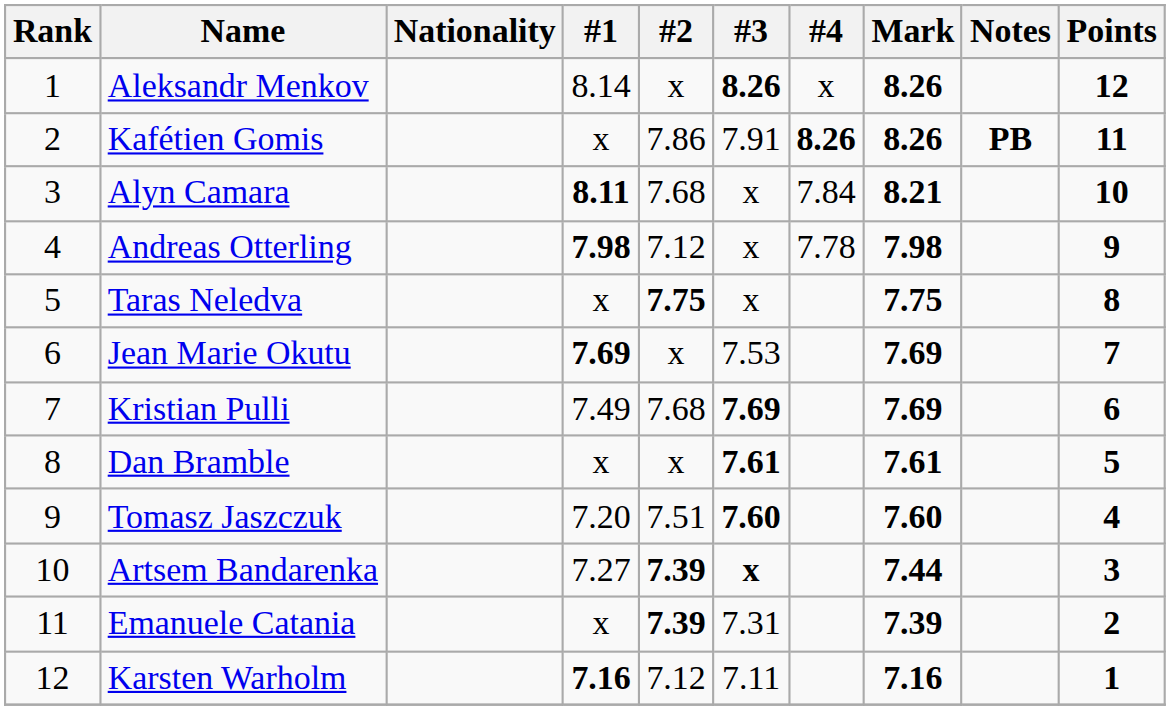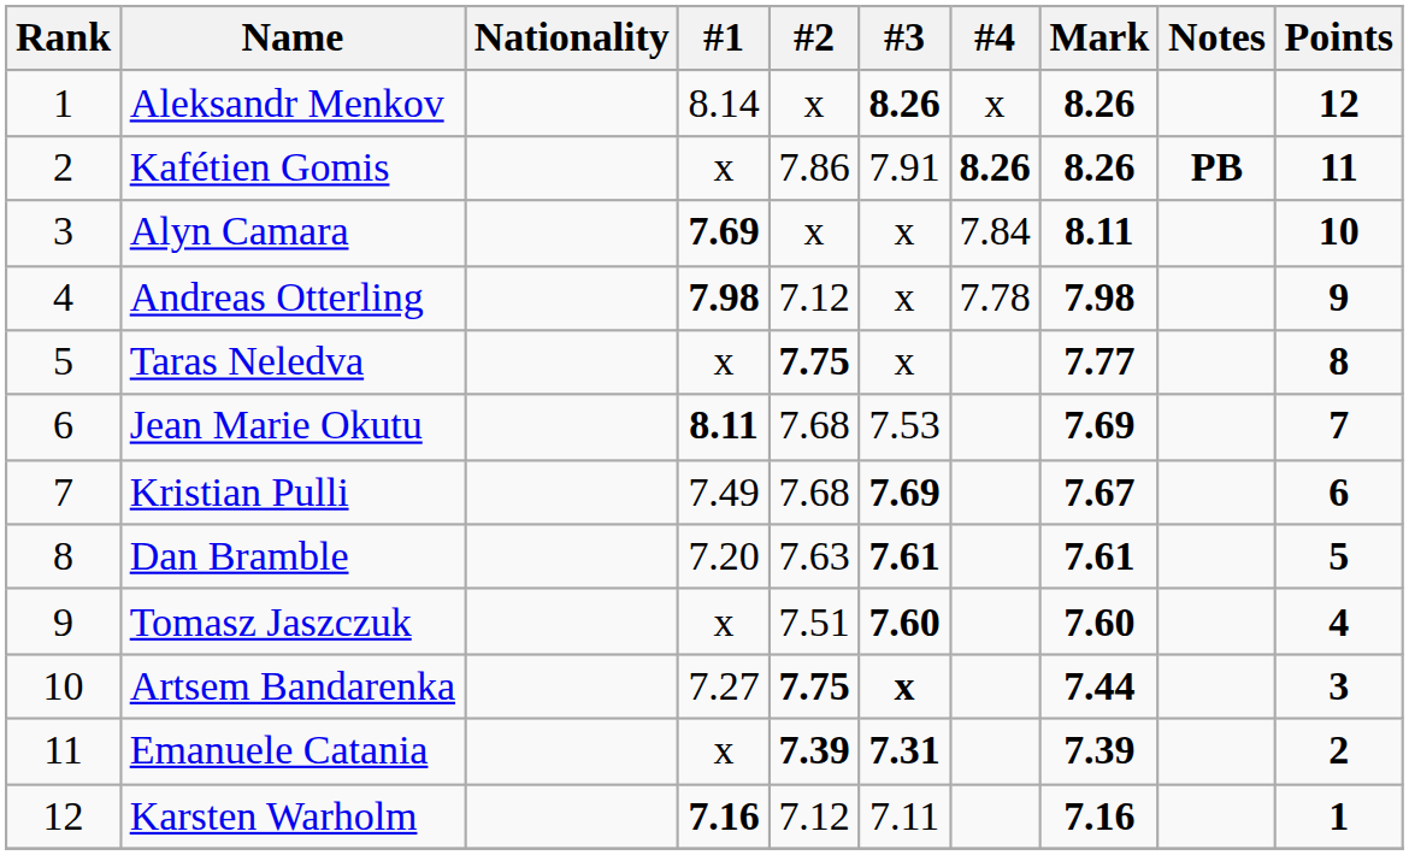 <table class="wikitable sortable" style="text-align:center">
 <tr>
 <th>Rank</th>
 <th>Name</th>
 <th>Nationality</th>
 <th>#1</th>
 <th>#2</th>
 <th>#3</th>
 <th>#4</th>
 <th>Mark</th>
 <th>Notes</th>
 <th>Points</th>
 </tr>
 <tr>
 <td>1</td>
 <td align=left><a href='#'>Aleksandr Menkov</a></td>
 <td align=left></td>
 <td>8.14</td>
 <td>x</td>
 <td><strong>8.26</strong></td>
 <td>x</td>
 <td><strong>8.26</strong></td>
 <td></td>
 <td><strong>12</strong></td>
 </tr>
 <tr>
 <td>2</td>
 <td align=left><a href='#'>Kafétien Gomis</a></td>
 <td align=left></td>
 <td>x</td>
 <td>7.86</td>
 <td>7.91</td>
 <td><strong>8.26</strong></td>
 <td><strong>8.26</strong></td>
 <td><strong>PB </strong></td>
 <td><strong>11</strong></td>
 </tr>
 <tr>
 <td>3</td>
 <td align=left><a href='#'>Alyn Camara</a></td>
 <td align=left></td>
-<td><strong>8.11</strong></td>
-<td>7.68</td>
+<td><strong>7.69</strong></td>
+<td>x</td>
 <td>x</td>
 <td>7.84</td>
-<td><strong>8.21</strong></td>
+<td><strong>8.11</strong></td>
 <td></td>
 <td><strong>10</strong></td>
 </tr>
 <tr>
 <td>4</td>
 <td align=left><a href='#'>Andreas Otterling</a></td>
 <td align=left></td>
 <td><strong>7.98</strong></td>
 <td>7.12</td>
 <td>x</td>
 <td>7.78</td>
 <td><strong>7.98</strong></td>
 <td></td>
 <td><strong>9</strong></td>
 </tr>
 <tr>
 <td>5</td>
 <td align=left><a href='#'>Taras Neledva</a></td>
 <td align=left></td>
 <td>x</td>
 <td><strong>7.75</strong></td>
 <td>x</td>
 <td></td>
-<td><strong>7.75</strong></td>
+<td><strong>7.77</strong></td>
 <td></td>
 <td><strong>8</strong></td>
 </tr>
 <tr>
 <td>6</td>
 <td align=left><a href='#'>Jean Marie Okutu</a></td>
 <td align=left></td>
-<td><strong>7.69</strong></td>
-<td>x</td>
+<td><strong>8.11</strong></td>
+<td>7.68</td>
 <td>7.53</td>
 <td></td>
 <td><strong>7.69</strong></td>
 <td></td>
 <td><strong>7</strong></td>
 </tr>
 <tr>
 <td>7</td>
 <td align=left><a href='#'>Kristian Pulli</a></td>
 <td align=left></td>
 <td>7.49</td>
 <td>7.68</td>
 <td><strong>7.69</strong></td>
 <td></td>
-<td><strong>7.69</strong></td>
+<td><strong>7.67</strong></td>
 <td></td>
 <td><strong>6</strong></td>
 </tr>
 <tr>
 <td>8</td>
 <td align=left><a href='#'>Dan Bramble</a></td>
 <td align=left></td>
-<td>x</td>
-<td>x</td>
+<td>7.20</td>
+<td>7.63</td>
 <td><strong>7.61</strong></td>
 <td></td>
 <td><strong>7.61</strong></td>
 <td></td>
 <td><strong>5</strong></td>
 </tr>
 <tr>
 <td>9</td>
 <td align=left><a href='#'>Tomasz Jaszczuk</a></td>
 <td align=left></td>
-<td>7.20</td>
+<td>x</td>
 <td>7.51</td>
 <td><strong>7.60</strong></td>
 <td></td>
 <td><strong>7.60</strong></td>
 <td></td>
 <td><strong>4</strong></td>
 </tr>
 <tr>
 <td>10</td>
 <td align=left><a href='#'>Artsem Bandarenka</a></td>
 <td align=left></td>
 <td>7.27</td>
-<td><strong>7.39</strong></td>
+<td><strong>7.75</strong></td>
 <td><strong>x</strong></td>
 <td></td>
 <td><strong>7.44</strong></td>
 <td></td>
 <td><strong>3</strong></td>
 </tr>
 <tr>
 <td>11</td>
 <td align=left><a href='#'>Emanuele Catania</a></td>
 <td align=left></td>
 <td>x</td>
 <td><strong>7.39</strong></td>
-<td>7.31</td>
+<td><strong>7.31</strong></td>
 <td></td>
 <td><strong>7.39</strong></td>
 <td></td>
 <td><strong>2</strong></td>
 </tr>
 <tr>
 <td>12</td>
 <td align=left><a href='#'>Karsten Warholm</a></td>
 <td align=left></td>
 <td><strong>7.16</strong></td>
 <td>7.12</td>
 <td>7.11</td>
 <td></td>
 <td><strong>7.16</strong></td>
 <td></td>
 <td><strong>1</strong></td>
 </tr>
 <tr>
 </tr>
 </table>
